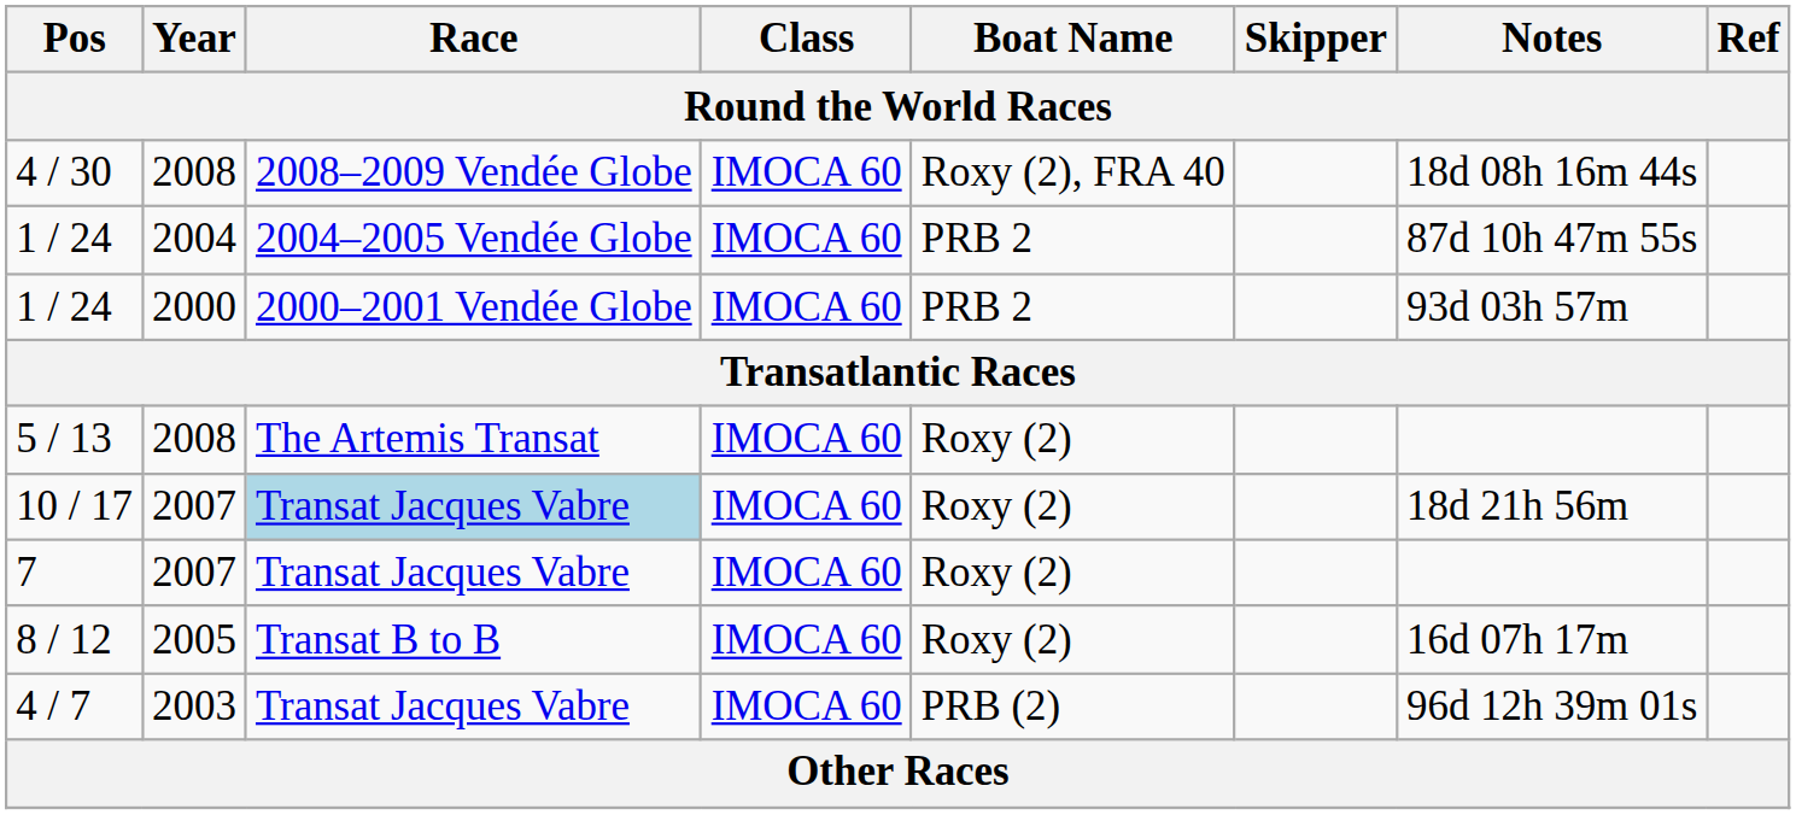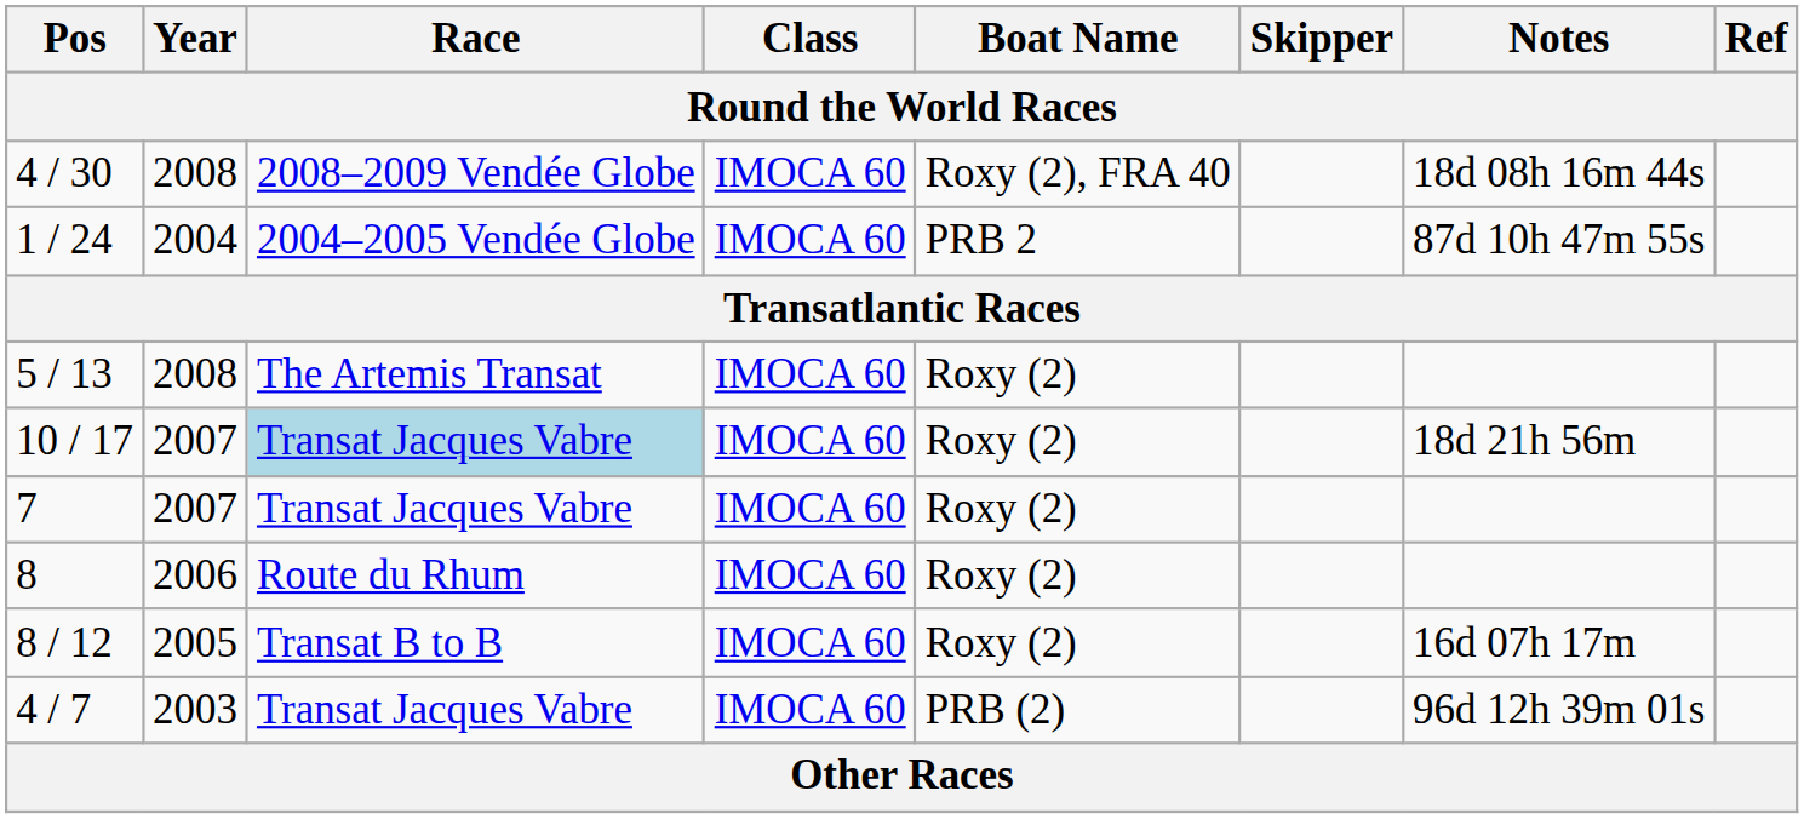 <table class="wikitable sortable">
 <tr>
 <th>Pos</th>
 <th>Year</th>
 <th>Race</th>
 <th>Class</th>
 <th>Boat Name</th>
 <th>Skipper</th>
 <th>Notes</th>
 <th>Ref</th>
 </tr>
 <tr>
 <th colspan = 8><strong>Round the World Races</strong></th>
 </tr>
 <tr>
 <td>4 / 30</td>
 <td>2008</td>
 <td><a href='#'>2008–2009 Vendée Globe</a></td>
 <td><a href='#'>IMOCA 60</a></td>
 <td>Roxy (2), FRA 40</td>
 <td></td>
 <td>18d 08h 16m 44s</td>
 <td></td>
 </tr>
 <tr>
 <td>1 / 24</td>
 <td>2004</td>
 <td><a href='#'>2004–2005 Vendée Globe</a></td>
 <td><a href='#'>IMOCA 60</a></td>
 <td>PRB 2</td>
 <td></td>
 <td>87d 10h 47m 55s</td>
-<td></td>
-</tr>
-<tr>
-<td>1 / 24</td>
-<td>2000</td>
-<td><a href='#'>2000–2001 Vendée Globe</a></td>
-<td><a href='#'>IMOCA 60</a></td>
-<td>PRB 2</td>
-<td></td>
-<td>93d 03h 57m</td>
 <td></td>
 </tr>
 <tr>
 <th colspan = 8><strong>Transatlantic Races</strong></th>
 </tr>
 <tr>
 <td>5 / 13</td>
 <td>2008</td>
 <td><a href='#'>The Artemis Transat</a></td>
 <td><a href='#'>IMOCA 60</a></td>
 <td>Roxy (2)</td>
 <td></td>
 <td></td>
 <td></td>
 </tr>
 <tr>
 <td>10 / 17</td>
 <td>2007</td>
 <td style="background: lightblue;"><a href='#'>Transat Jacques Vabre</a></td>
 <td><a href='#'>IMOCA 60</a></td>
 <td>Roxy (2)</td>
 <td> <br> </td>
 <td>18d 21h 56m</td>
 <td></td>
 </tr>
 <tr>
 <td>7</td>
 <td>2007</td>
 <td><a href='#'>Transat Jacques Vabre</a></td>
 <td><a href='#'>IMOCA 60</a></td>
 <td>Roxy (2)</td>
 <td></td>
 <td></td>
 <td></td>
 </tr>
 <tr>
+<td>8</td>
+<td>2006</td>
+<td><a href='#'>Route du Rhum</a></td>
+<td><a href='#'>IMOCA 60</a></td>
+<td>Roxy (2)</td>
+<td></td>
+<td></td>
+<td></td>
+</tr>
+<tr>
 <td>8 / 12</td>
 <td>2005</td>
 <td><a href='#'>Transat B to B</a></td>
 <td><a href='#'>IMOCA 60</a></td>
 <td>Roxy (2)</td>
 <td> <br> </td>
 <td>16d 07h 17m</td>
 <td></td>
 </tr>
 <tr>
 <td>4 / 7</td>
 <td>2003</td>
 <td><a href='#'>Transat Jacques Vabre</a></td>
 <td><a href='#'>IMOCA 60</a></td>
 <td>PRB (2)</td>
 <td> <br> </td>
 <td>96d 12h 39m 01s</td>
 <td></td>
 </tr>
 <tr>
 <th colspan = 8><strong>Other Races</strong></th>
 </tr>
 <tr>
 </tr>
 <tr>
 </tr>
 </table>
